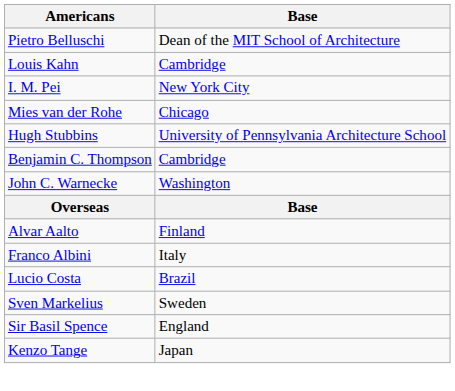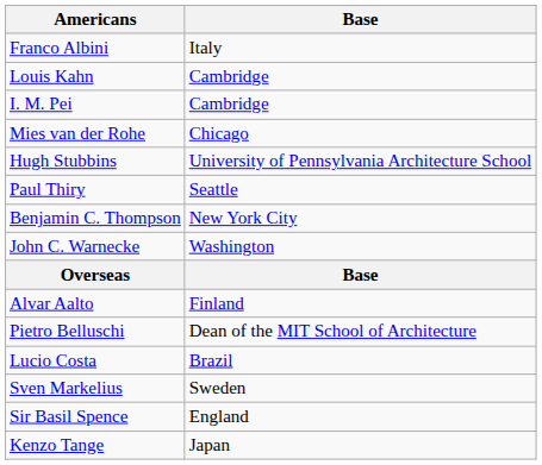 <table class="wikitable">
 <tr>
 <th>Americans</th>
 <th>Base</th>
 </tr>
 <tr>
-<td><a href='#'>Pietro Belluschi</a></td>
-<td>Dean of the <a href='#'>MIT School of Architecture</a></td>
+<td><a href='#'>Franco Albini</a></td>
+<td>Italy</td>
 </tr>
 <tr>
 <td><a href='#'>Louis Kahn</a></td>
 <td><a href='#'>Cambridge</a></td>
 </tr>
 <tr>
 <td><a href='#'>I. M. Pei</a></td>
-<td><a href='#'>New York City</a></td>
+<td><a href='#'>Cambridge</a></td>
 </tr>
 <tr>
 <td><a href='#'>Mies van der Rohe</a></td>
 <td><a href='#'>Chicago</a></td>
 </tr>
 <tr>
 <td><a href='#'>Hugh Stubbins</a></td>
 <td><a href='#'>University of Pennsylvania Architecture School</a></td>
 </tr>
 <tr>
+<td><a href='#'>Paul Thiry</a></td>
+<td><a href='#'>Seattle</a></td>
+</tr>
+<tr>
 <td><a href='#'>Benjamin C. Thompson</a></td>
-<td><a href='#'>Cambridge</a></td>
+<td><a href='#'>New York City</a></td>
 </tr>
 <tr>
 <td><a href='#'>John C. Warnecke</a></td>
 <td><a href='#'>Washington</a></td>
 </tr>
 <tr>
 <th>Overseas</th>
 <th>Base</th>
 </tr>
 <tr>
 <td><a href='#'>Alvar Aalto</a></td>
 <td><a href='#'>Finland</a></td>
 </tr>
 <tr>
-<td><a href='#'>Franco Albini</a></td>
-<td>Italy</td>
+<td><a href='#'>Pietro Belluschi</a></td>
+<td>Dean of the <a href='#'>MIT School of Architecture</a></td>
 </tr>
 <tr>
 <td><a href='#'>Lucio Costa</a></td>
 <td><a href='#'>Brazil</a></td>
 </tr>
 <tr>
 <td><a href='#'>Sven Markelius</a></td>
 <td>Sweden</td>
 </tr>
 <tr>
 <td><a href='#'>Sir Basil Spence</a></td>
 <td>England</td>
 </tr>
 <tr>
 <td><a href='#'>Kenzo Tange</a></td>
 <td>Japan</td>
 </tr>
 </table>
